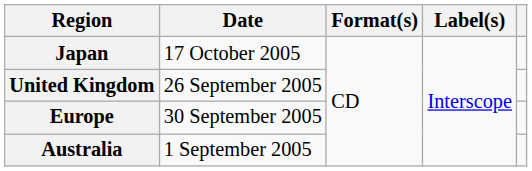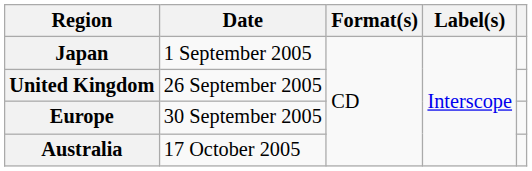 <table class="wikitable plainrowheaders">
 <tr>
 <th scope="col">Region</th>
 <th scope="col">Date</th>
 <th scope="col">Format(s)</th>
 <th scope="col">Label(s)</th>
 <th scope="col"></th>
 </tr>
 <tr>
 <th scope="row">Japan</th>
-<td>17 October 2005</td>
+<td>1 September 2005</td>
 <td rowspan="4">CD</td>
 <td rowspan="4"><a href='#'>Interscope</a></td>
 <td></td>
 </tr>
 <tr>
 <th scope="row">United Kingdom</th>
 <td>26 September 2005</td>
 <td></td>
 </tr>
 <tr>
 <th scope="row">Europe</th>
 <td>30 September 2005</td>
 <td></td>
 </tr>
 <tr>
 <th scope="row">Australia</th>
-<td>1 September 2005</td>
+<td>17 October 2005</td>
 <td></td>
 </tr>
 </table>
